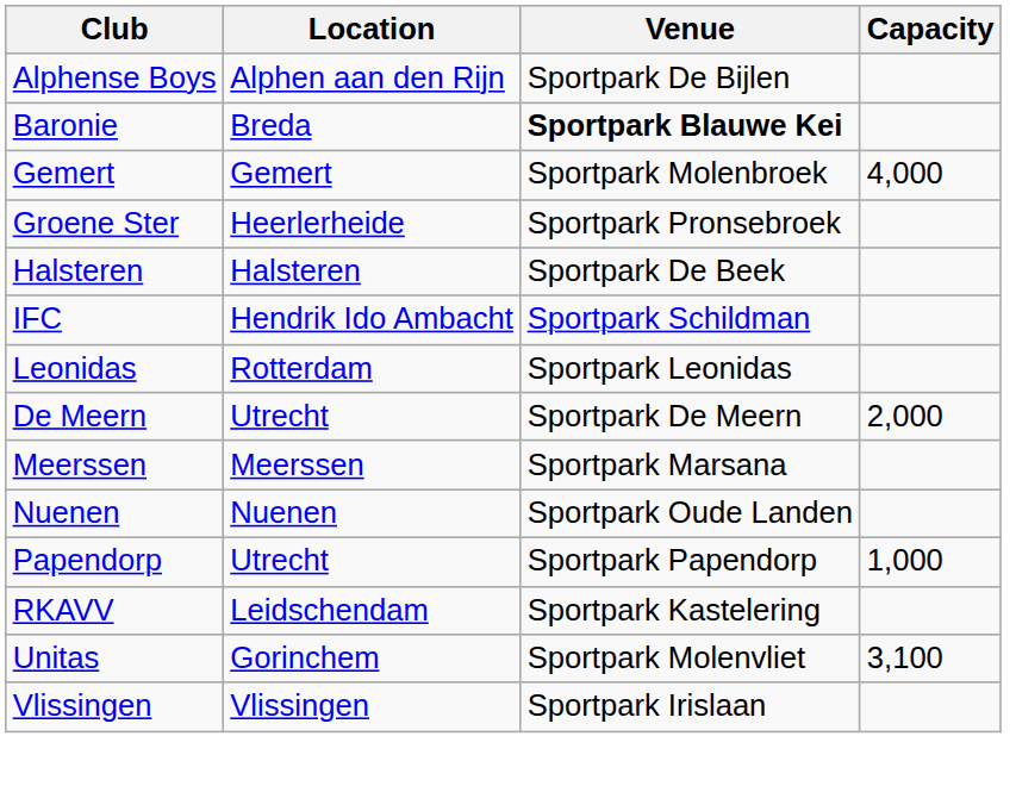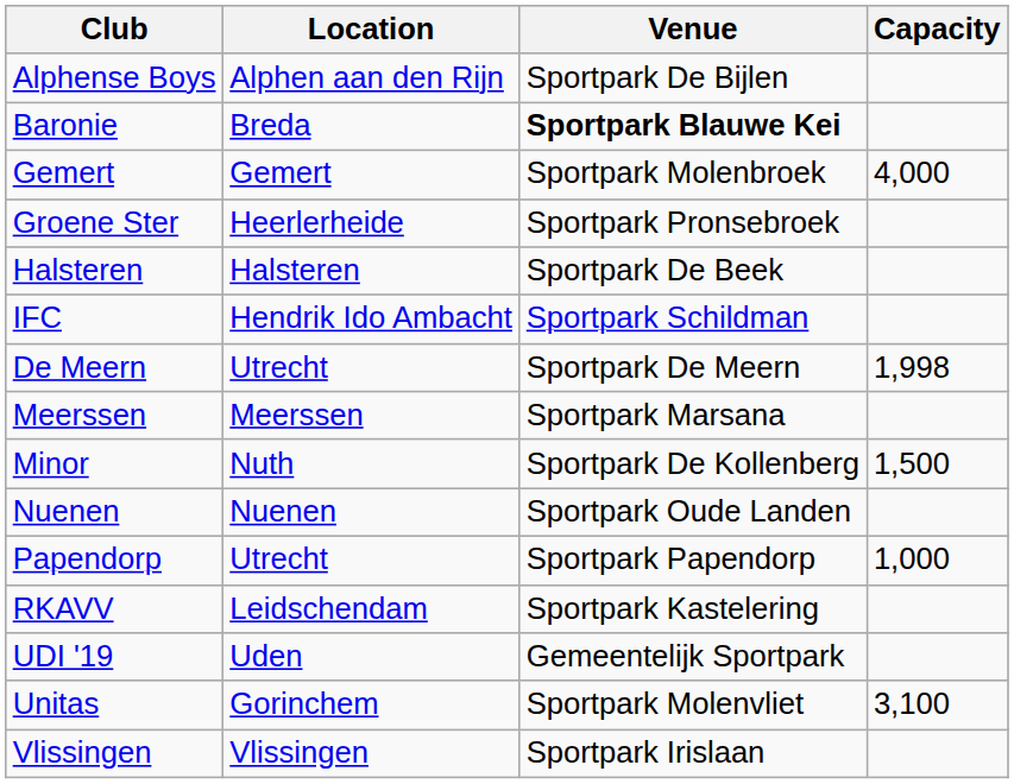 <table class="wikitable sortable">
 <tr>
 <th>Club</th>
 <th>Location</th>
 <th>Venue</th>
 <th>Capacity</th>
 </tr>
 <tr>
 <td><a href='#'>Alphense Boys</a></td>
 <td><a href='#'>Alphen aan den Rijn</a></td>
 <td>Sportpark De Bijlen</td>
 <td></td>
 </tr>
 <tr>
 <td><a href='#'>Baronie</a></td>
 <td><a href='#'>Breda</a></td>
 <td><strong>Sportpark Blauwe Kei</strong></td>
 <td></td>
 </tr>
 <tr>
 <td><a href='#'>Gemert</a></td>
 <td><a href='#'>Gemert</a></td>
 <td>Sportpark Molenbroek</td>
 <td>4,000</td>
 </tr>
 <tr>
 <td><a href='#'>Groene Ster</a></td>
 <td><a href='#'>Heerlerheide</a></td>
 <td>Sportpark Pronsebroek</td>
 <td></td>
 </tr>
 <tr>
 <td><a href='#'>Halsteren</a></td>
 <td><a href='#'>Halsteren</a></td>
 <td>Sportpark De Beek</td>
 <td></td>
 </tr>
 <tr>
 <td><a href='#'>IFC</a></td>
 <td><a href='#'>Hendrik Ido Ambacht</a></td>
 <td><a href='#'>Sportpark Schildman</a></td>
 <td></td>
 </tr>
 <tr>
-<td><a href='#'>Leonidas</a></td>
-<td><a href='#'>Rotterdam</a></td>
-<td>Sportpark Leonidas</td>
-<td></td>
-</tr>
-<tr>
 <td><a href='#'>De Meern</a></td>
 <td><a href='#'>Utrecht</a></td>
 <td>Sportpark De Meern</td>
-<td>2,000</td>
+<td>1,998</td>
 </tr>
 <tr>
 <td><a href='#'>Meerssen</a></td>
 <td><a href='#'>Meerssen</a></td>
 <td>Sportpark Marsana</td>
 <td></td>
+</tr>
+<tr>
+<td><a href='#'>Minor</a></td>
+<td><a href='#'>Nuth</a></td>
+<td>Sportpark De Kollenberg</td>
+<td>1,500</td>
 </tr>
 <tr>
 <td><a href='#'>Nuenen</a></td>
 <td><a href='#'>Nuenen</a></td>
 <td>Sportpark Oude Landen</td>
 <td></td>
 </tr>
 <tr>
 <td><a href='#'>Papendorp</a></td>
 <td><a href='#'>Utrecht</a></td>
 <td>Sportpark Papendorp</td>
 <td>1,000</td>
 </tr>
 <tr>
 <td><a href='#'>RKAVV</a></td>
 <td><a href='#'>Leidschendam</a></td>
 <td>Sportpark Kastelering</td>
 <td></td>
 </tr>
 <tr>
+<td><a href='#'>UDI '19</a></td>
+<td><a href='#'>Uden</a></td>
+<td>Gemeentelijk Sportpark</td>
+<td></td>
+</tr>
+<tr>
 <td><a href='#'>Unitas</a></td>
 <td><a href='#'>Gorinchem</a></td>
 <td>Sportpark Molenvliet</td>
 <td>3,100</td>
 </tr>
 <tr>
 <td><a href='#'>Vlissingen</a></td>
 <td><a href='#'>Vlissingen</a></td>
 <td>Sportpark Irislaan</td>
 <td></td>
 </tr>
 </table>
